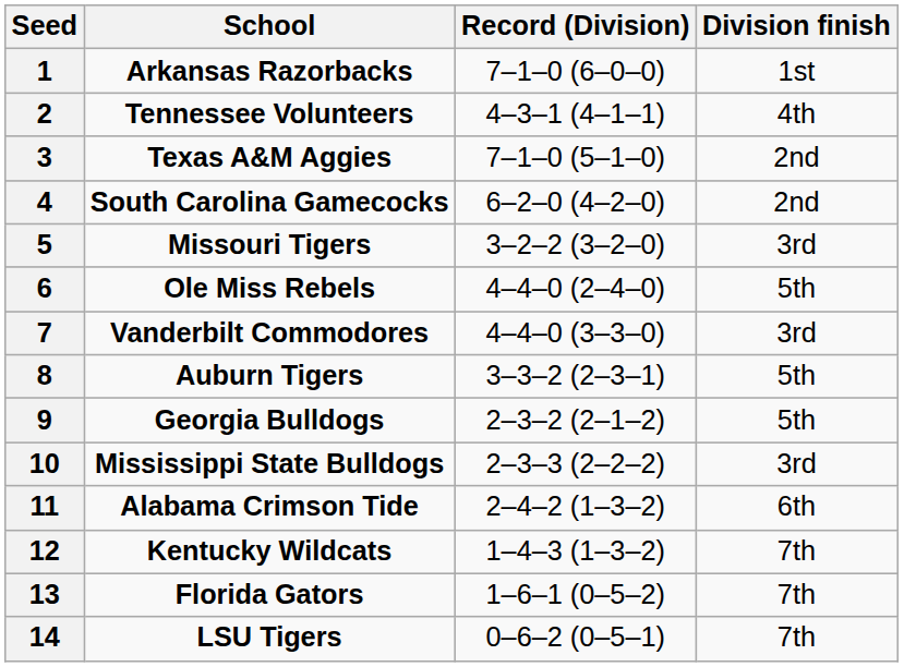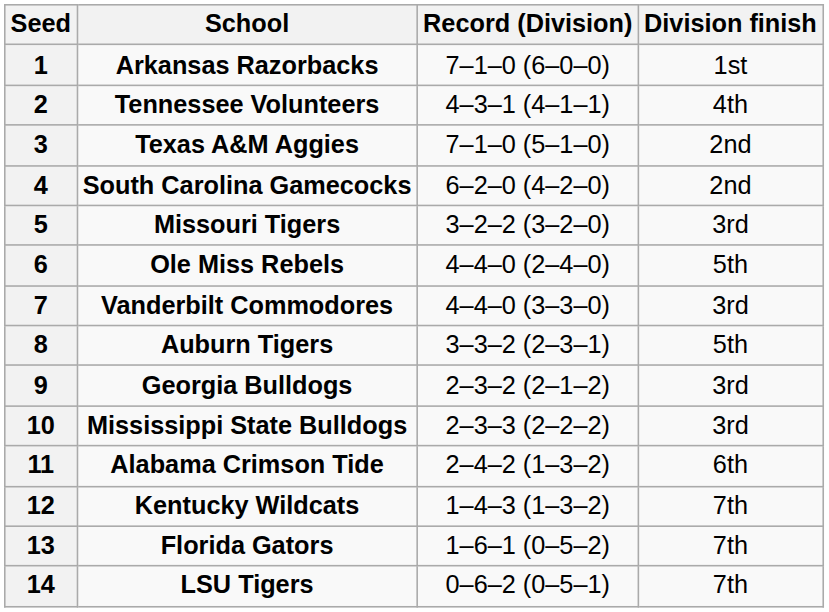 <table class="wikitable sortable" style="text-align:center">
 <tr>
 <th scope="col">Seed</th>
 <th scope="col">School</th>
 <th scope="col">Record (Division)</th>
 <th scope="col">Division finish</th>
 </tr>
 <tr>
 <th scope="row">1</th>
 <td style=><strong>Arkansas Razorbacks</strong></td>
 <td>7–1–0 (6–0–0)</td>
 <td>1st </td>
 </tr>
 <tr>
 <th scope="row">2</th>
 <td style=><strong>Tennessee Volunteers</strong></td>
 <td>4–3–1 (4–1–1)</td>
 <td>4th </td>
 </tr>
 <tr>
 <th scope="row">3</th>
 <td style=><strong>Texas A&M Aggies</strong></td>
 <td>7–1–0 (5–1–0)</td>
 <td>2nd </td>
 </tr>
 <tr>
 <th scope="row">4</th>
 <td style=><strong>South Carolina Gamecocks</strong></td>
 <td>6–2–0 (4–2–0)</td>
 <td>2nd </td>
 </tr>
 <tr>
 <th scope="row">5</th>
 <td style=><strong>Missouri Tigers</strong></td>
 <td>3–2–2 (3–2–0)</td>
 <td>3rd </td>
 </tr>
 <tr>
 <th scope="row">6</th>
 <td style=><strong>Ole Miss Rebels</strong></td>
 <td>4–4–0 (2–4–0)</td>
 <td>5th </td>
 </tr>
 <tr>
 <th scope="row">7</th>
 <td style=><strong>Vanderbilt Commodores</strong></td>
 <td>4–4–0 (3–3–0)</td>
 <td>3rd </td>
 </tr>
 <tr>
 <th scope="row">8</th>
 <td style=><strong>Auburn Tigers</strong></td>
 <td>3–3–2 (2–3–1)</td>
 <td>5th </td>
 </tr>
 <tr>
 <th scope="row">9</th>
 <td style=><strong>Georgia Bulldogs</strong></td>
 <td>2–3–2 (2–1–2)</td>
-<td>5th </td>
+<td>3rd </td>
 </tr>
 <tr>
 <th scope="row">10</th>
 <td style=><strong>Mississippi State Bulldogs</strong></td>
 <td>2–3–3 (2–2–2)</td>
 <td>3rd </td>
 </tr>
 <tr>
 <th scope="row">11</th>
 <td style=><strong>Alabama Crimson Tide</strong></td>
 <td>2–4–2 (1–3–2)</td>
 <td>6th </td>
 </tr>
 <tr>
 <th scope="row">12</th>
 <td style=><strong>Kentucky Wildcats</strong></td>
 <td>1–4–3 (1–3–2)</td>
 <td>7th </td>
 </tr>
 <tr>
 <th scope="row">13</th>
 <td style=><strong>Florida Gators</strong></td>
 <td>1–6–1 (0–5–2)</td>
 <td>7th </td>
 </tr>
 <tr>
 <th scope="row">14</th>
 <td style=><strong>LSU Tigers</strong></td>
 <td>0–6–2 (0–5–1)</td>
 <td>7th </td>
 </tr>
 </table>
